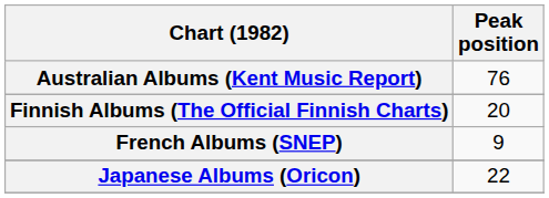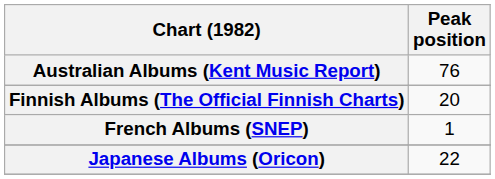 <table class="wikitable sortable plainrowheaders" style="text-align:center">
 <tr>
 <th scope="col">Chart (1982)</th>
 <th scope="col">Peak<br>position</th>
 </tr>
 <tr>
 <th scope="row">Australian Albums (<a href='#'>Kent Music Report</a>)</th>
 <td style="text-align:center;">76</td>
 </tr>
 <tr>
 </tr>
 <tr>
 </tr>
 <tr>
 <th scope="row">Finnish Albums (<a href='#'>The Official Finnish Charts</a>)</th>
 <td align="center">20</td>
 </tr>
 <tr>
 <th scope="row">French Albums (<a href='#'>SNEP</a>)</th>
-<td align="center">9</td>
+<td align="center">1</td>
 </tr>
 <tr>
 </tr>
 <tr>
 <th scope="row"><a href='#'>Japanese Albums</a> (<a href='#'>Oricon</a>)</th>
 <td>22</td>
 </tr>
 <tr>
 </tr>
 <tr>
 </tr>
 <tr>
 </tr>
 <tr>
 </tr>
 <tr>
 </tr>
 </table>
